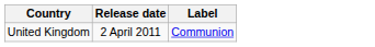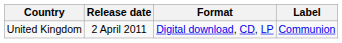 <table class="wikitable" style="text-align: center;">
 <tr>
 <th>Country</th>
 <th>Release date</th>
+<th>Format</th>
 <th>Label</th>
 </tr>
 <tr>
 <td>United Kingdom</td>
 <td>2 April 2011</td>
+<td><a href='#'>Digital download</a>, <a href='#'>CD</a>, <a href='#'>LP</a></td>
 <td><a href='#'>Communion</a></td>
 </tr>
 </table>
